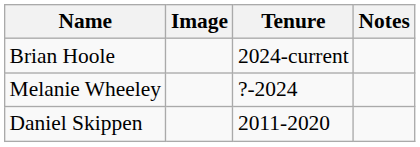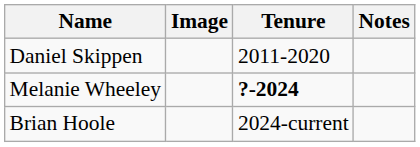 <table class="wikitable">
 <tr>
 <th>Name</th>
 <th>Image</th>
 <th>Tenure</th>
 <th>Notes</th>
 </tr>
 <tr>
+<td>Daniel Skippen</td>
+<td></td>
+<td>2011-2020</td>
+<td></td>
+</tr>
+<tr>
+<td>Melanie Wheeley</td>
+<td></td>
+<td><strong>?-2024</strong></td>
+<td></td>
+</tr>
+<tr>
 <td>Brian Hoole</td>
 <td></td>
 <td>2024-current</td>
 <td></td>
 </tr>
-<tr>
-<td>Melanie Wheeley</td>
-<td></td>
-<td>?-2024</td>
-<td></td>
-</tr>
-<tr>
-<td>Daniel Skippen</td>
-<td></td>
-<td>2011-2020</td>
-<td></td>
-</tr>
 </table>
